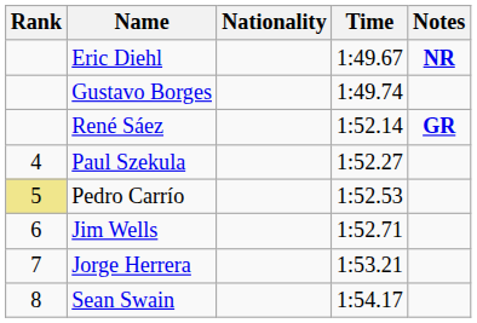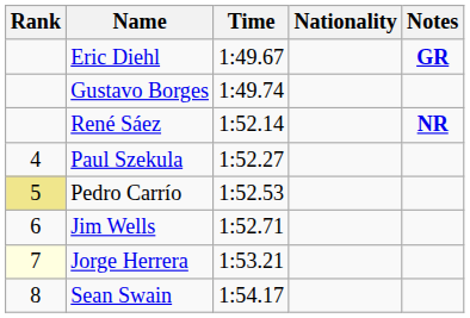 <table class="wikitable sortable" style="text-align:center">
 <tr>
 <th>Rank</th>
 <th>Name</th>
+<th>Time</th>
 <th>Nationality</th>
-<th>Time</th>
 <th>Notes</th>
 </tr>
 <tr>
 <td></td>
 <td align=left><a href='#'>Eric Diehl</a></td>
+<td>1:49.67</td>
 <td align=left></td>
-<td>1:49.67</td>
-<td><strong><a href='#'>NR</a></strong></td>
+<td><strong><a href='#'>GR</a></strong></td>
 </tr>
 <tr>
 <td></td>
 <td align=left><a href='#'>Gustavo Borges</a></td>
+<td>1:49.74</td>
 <td align=left></td>
-<td>1:49.74</td>
 <td></td>
 </tr>
 <tr>
 <td></td>
 <td align=left><a href='#'>René Sáez</a></td>
+<td>1:52.14</td>
 <td align=left></td>
-<td>1:52.14</td>
-<td><strong><a href='#'>GR</a></strong></td>
+<td><strong><a href='#'>NR</a></strong></td>
 </tr>
 <tr>
 <td>4</td>
 <td align=left><a href='#'>Paul Szekula</a></td>
+<td>1:52.27</td>
 <td align=left></td>
-<td>1:52.27</td>
 <td></td>
 </tr>
 <tr>
 <td style="background: khaki;">5</td>
 <td align=left>Pedro Carrío</td>
+<td>1:52.53</td>
 <td align=left></td>
-<td>1:52.53</td>
 <td></td>
 </tr>
 <tr>
 <td>6</td>
 <td align=left><a href='#'>Jim Wells</a></td>
+<td>1:52.71</td>
 <td align=left></td>
-<td>1:52.71</td>
 <td></td>
 </tr>
 <tr>
-<td>7</td>
+<td style="background: lightyellow;">7</td>
 <td align=left><a href='#'>Jorge Herrera</a></td>
+<td>1:53.21</td>
 <td align=left></td>
-<td>1:53.21</td>
 <td></td>
 </tr>
 <tr>
 <td>8</td>
 <td align=left><a href='#'>Sean Swain</a></td>
+<td>1:54.17</td>
 <td align=left></td>
-<td>1:54.17</td>
 <td></td>
 </tr>
 </table>
